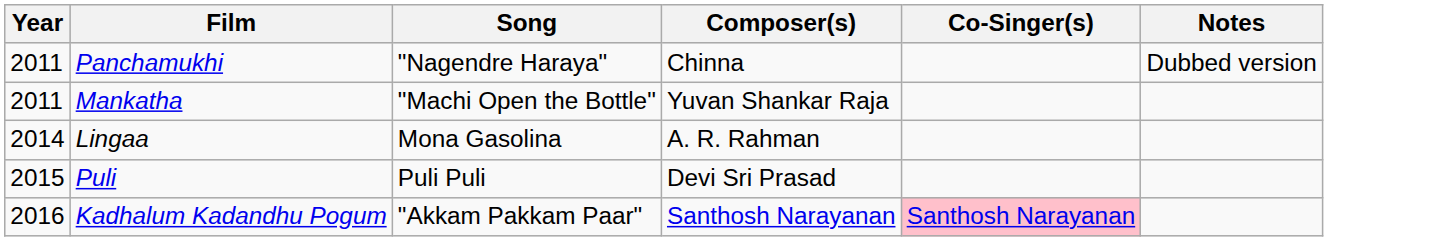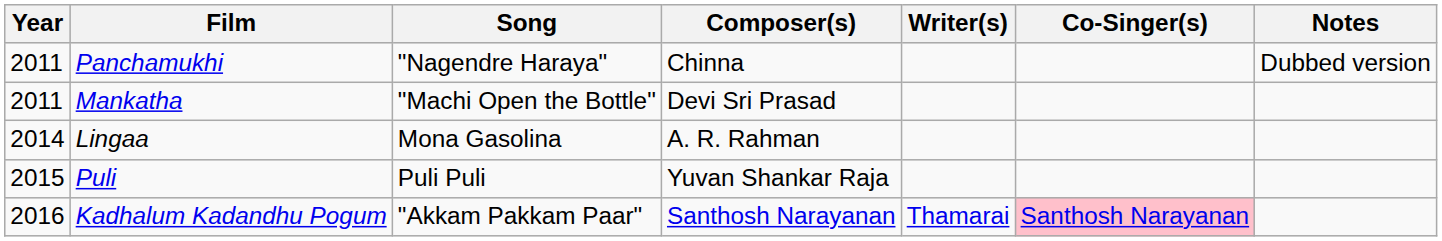 <table class="wikitable">
 <tr>
 <th>Year</th>
 <th>Film</th>
 <th>Song</th>
 <th>Composer(s)</th>
+<th>Writer(s)</th>
 <th>Co-Singer(s)</th>
 <th>Notes</th>
 </tr>
 <tr>
 <td>2011</td>
 <td><em><a href='#'>Panchamukhi</a></em></td>
 <td>"Nagendre Haraya"</td>
 <td>Chinna</td>
 <td></td>
+<td></td>
 <td>Dubbed version</td>
 </tr>
 <tr>
 <td>2011</td>
 <td><em><a href='#'>Mankatha</a></em></td>
 <td>"Machi Open the Bottle"</td>
-<td>Yuvan Shankar Raja</td>
+<td>Devi Sri Prasad</td>
+<td></td>
 <td></td>
 <td></td>
 </tr>
 <tr>
 <td>2014</td>
 <td><em>Lingaa</em></td>
 <td>Mona Gasolina</td>
 <td>A. R. Rahman</td>
 <td></td>
 <td></td>
+<td></td>
 </tr>
 <tr>
 <td>2015</td>
 <td><em><a href='#'>Puli</a></em></td>
 <td>Puli Puli</td>
-<td>Devi Sri Prasad</td>
+<td>Yuvan Shankar Raja</td>
+<td></td>
 <td></td>
 <td></td>
 </tr>
 <tr>
 <td>2016</td>
 <td><em><a href='#'>Kadhalum Kadandhu Pogum</a></em></td>
 <td>"Akkam Pakkam Paar"</td>
 <td><a href='#'>Santhosh Narayanan</a></td>
+<td><a href='#'>Thamarai</a></td>
 <td style="background: pink;"><a href='#'>Santhosh Narayanan</a></td>
 <td></td>
 </tr>
 </table>
